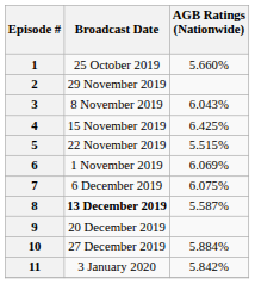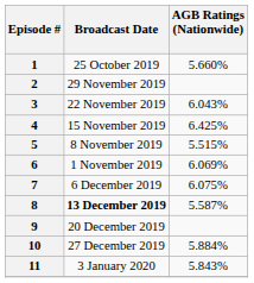 <table class=wikitable style="text-align:center">
 <tr>
 <th>Episode #</th>
 <th>Broadcast Date</th>
 <th>AGB Ratings<br>(Nationwide)<br><br></th>
 </tr>
 <tr>
 <th>1</th>
 <td>25 October 2019</td>
 <td>5.660%</td>
 </tr>
 <tr>
 <th>2</th>
 <td>29 November 2019</td>
 <td></td>
 </tr>
 <tr>
 <th>3</th>
-<td>8 November 2019</td>
+<td>22 November 2019</td>
 <td>6.043%</td>
 </tr>
 <tr>
 <th>4</th>
 <td>15 November 2019</td>
 <td>6.425%</td>
 </tr>
 <tr>
 <th>5</th>
-<td>22 November 2019</td>
+<td>8 November 2019</td>
 <td>5.515%</td>
 </tr>
 <tr>
 <th>6</th>
 <td>1 November 2019</td>
 <td>6.069%</td>
 </tr>
 <tr>
 <th>7</th>
 <td>6 December 2019</td>
 <td>6.075%</td>
 </tr>
 <tr>
 <th>8</th>
 <td><strong>13 December 2019</strong></td>
 <td>5.587%</td>
 </tr>
 <tr>
 <th>9</th>
 <td>20 December 2019</td>
 <td></td>
 </tr>
 <tr>
 <th>10</th>
 <td>27 December 2019</td>
 <td>5.884%</td>
 </tr>
 <tr>
 <th>11</th>
 <td>3 January 2020</td>
-<td>5.842%</td>
+<td>5.843%</td>
 </tr>
 <tr>
 </tr>
 </table>
